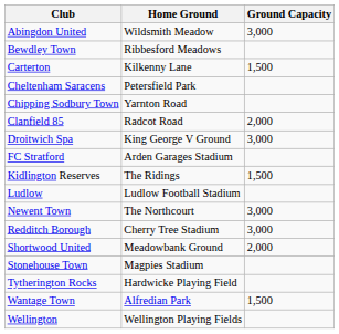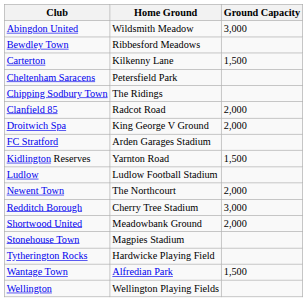 <table class="wikitable sortable">
 <tr>
 <th>Club</th>
 <th>Home Ground</th>
 <th>Ground Capacity</th>
 </tr>
 <tr>
 <td><a href='#'>Abingdon United</a></td>
 <td>Wildsmith Meadow</td>
 <td>3,000</td>
 </tr>
 <tr>
 <td><a href='#'>Bewdley Town</a></td>
 <td>Ribbesford Meadows</td>
 <td></td>
 </tr>
 <tr>
 <td><a href='#'>Carterton</a></td>
 <td>Kilkenny Lane</td>
 <td>1,500</td>
 </tr>
 <tr>
 <td><a href='#'>Cheltenham Saracens</a></td>
 <td>Petersfield Park</td>
 <td></td>
 </tr>
 <tr>
 <td><a href='#'>Chipping Sodbury Town</a></td>
-<td>Yarnton Road</td>
+<td>The Ridings</td>
 <td></td>
 </tr>
 <tr>
 <td><a href='#'>Clanfield 85</a></td>
 <td>Radcot Road</td>
 <td>2,000</td>
 </tr>
 <tr>
 <td><a href='#'>Droitwich Spa</a></td>
 <td>King George V Ground</td>
-<td>3,000</td>
+<td>2,000</td>
 </tr>
 <tr>
 <td><a href='#'>FC Stratford</a></td>
 <td>Arden Garages Stadium</td>
 <td></td>
 </tr>
 <tr>
 <td><a href='#'>Kidlington</a> Reserves</td>
-<td>The Ridings</td>
+<td>Yarnton Road</td>
 <td>1,500</td>
 </tr>
 <tr>
 <td><a href='#'>Ludlow</a></td>
 <td>Ludlow Football Stadium</td>
 <td></td>
 </tr>
 <tr>
 <td><a href='#'>Newent Town</a></td>
 <td>The Northcourt</td>
-<td>3,000</td>
+<td>2,000</td>
 </tr>
 <tr>
 <td><a href='#'>Redditch Borough</a></td>
 <td>Cherry Tree Stadium</td>
 <td>3,000</td>
 </tr>
 <tr>
 <td><a href='#'>Shortwood United</a></td>
 <td>Meadowbank Ground</td>
 <td>2,000</td>
 </tr>
 <tr>
 <td><a href='#'>Stonehouse Town</a></td>
 <td>Magpies Stadium</td>
 <td></td>
 </tr>
 <tr>
 <td><a href='#'>Tytherington Rocks</a></td>
 <td>Hardwicke Playing Field</td>
 <td></td>
 </tr>
 <tr>
 <td><a href='#'>Wantage Town</a></td>
 <td><a href='#'>Alfredian Park</a></td>
 <td>1,500</td>
 </tr>
 <tr>
 <td><a href='#'>Wellington</a></td>
 <td>Wellington Playing Fields</td>
 <td></td>
 </tr>
 </table>
